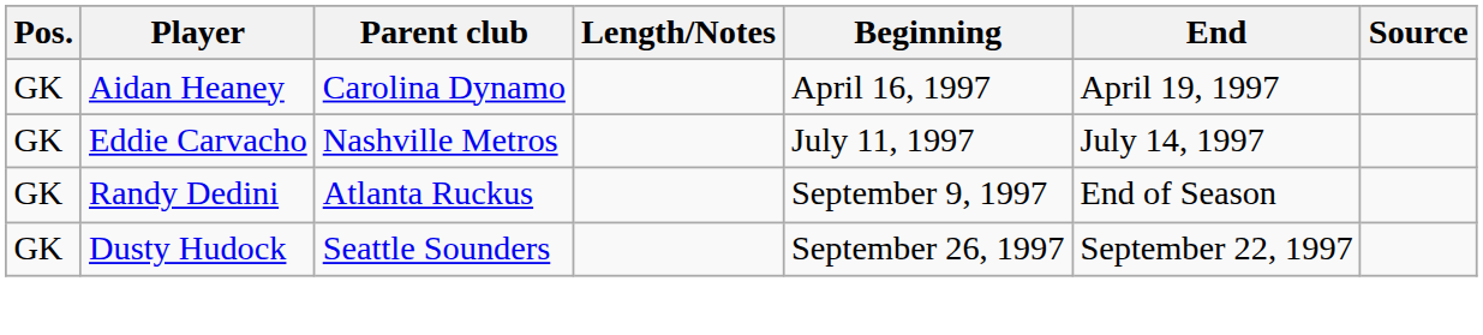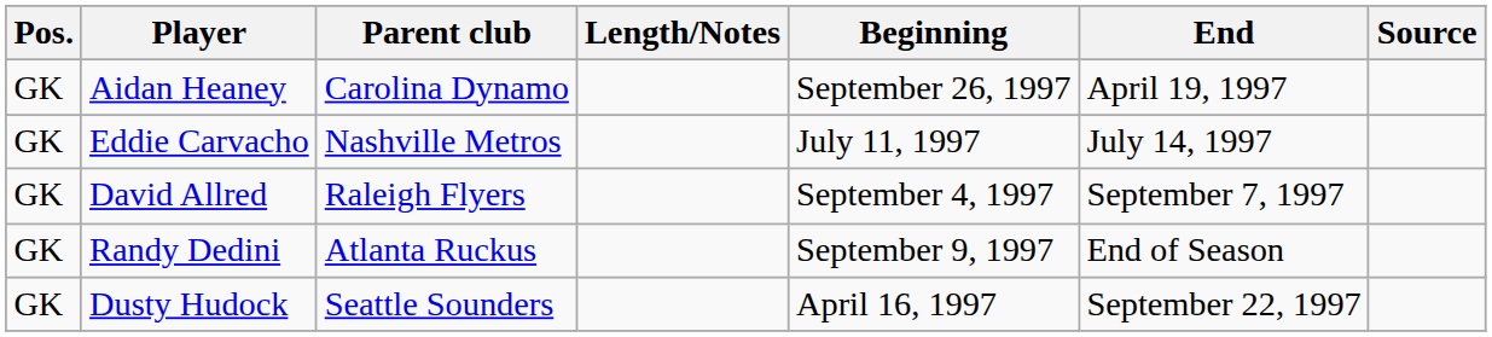 <table class="wikitable sortable" style="text-align: left">
 <tr>
 <th><strong>Pos.</strong></th>
 <th><strong>Player</strong></th>
 <th><strong>Parent club</strong></th>
 <th><strong>Length/Notes</strong></th>
 <th><strong>Beginning</strong></th>
 <th><strong>End</strong></th>
 <th><strong>Source</strong></th>
 </tr>
 <tr>
 <td>GK</td>
 <td> <a href='#'>Aidan Heaney</a></td>
 <td> <a href='#'>Carolina Dynamo</a></td>
 <td></td>
-<td>April 16, 1997</td>
+<td>September 26, 1997</td>
 <td>April 19, 1997</td>
 <td align=center></td>
 </tr>
 <tr>
 <td>GK</td>
 <td> <a href='#'>Eddie Carvacho</a></td>
 <td> <a href='#'>Nashville Metros</a></td>
 <td></td>
 <td>July 11, 1997</td>
 <td>July 14, 1997</td>
+<td align=center></td>
+</tr>
+<tr>
+<td>GK</td>
+<td> <a href='#'>David Allred</a></td>
+<td> <a href='#'>Raleigh Flyers</a></td>
+<td></td>
+<td>September 4, 1997</td>
+<td>September 7, 1997</td>
 <td align=center></td>
 </tr>
 <tr>
 <td>GK</td>
 <td> <a href='#'>Randy Dedini</a></td>
 <td> <a href='#'>Atlanta Ruckus</a></td>
 <td></td>
 <td>September 9, 1997</td>
 <td>End of Season</td>
 <td align=center></td>
 </tr>
 <tr>
 <td>GK</td>
 <td> <a href='#'>Dusty Hudock</a></td>
 <td> <a href='#'>Seattle Sounders</a></td>
 <td></td>
-<td>September 26, 1997</td>
+<td>April 16, 1997</td>
 <td>September 22, 1997</td>
 <td align=center></td>
 </tr>
 </table>
